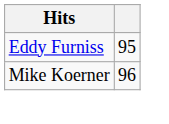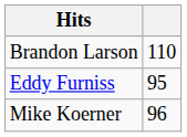 <table class="wikitable">
 <tr>
 <th>Hits</th>
 <th></th>
+</tr>
+<tr>
+<td>Brandon Larson</td>
+<td>110</td>
 </tr>
 <tr>
 <td><a href='#'>Eddy Furniss</a></td>
 <td>95</td>
 </tr>
 <tr>
 <td>Mike Koerner</td>
 <td>96</td>
 </tr>
 </table>
